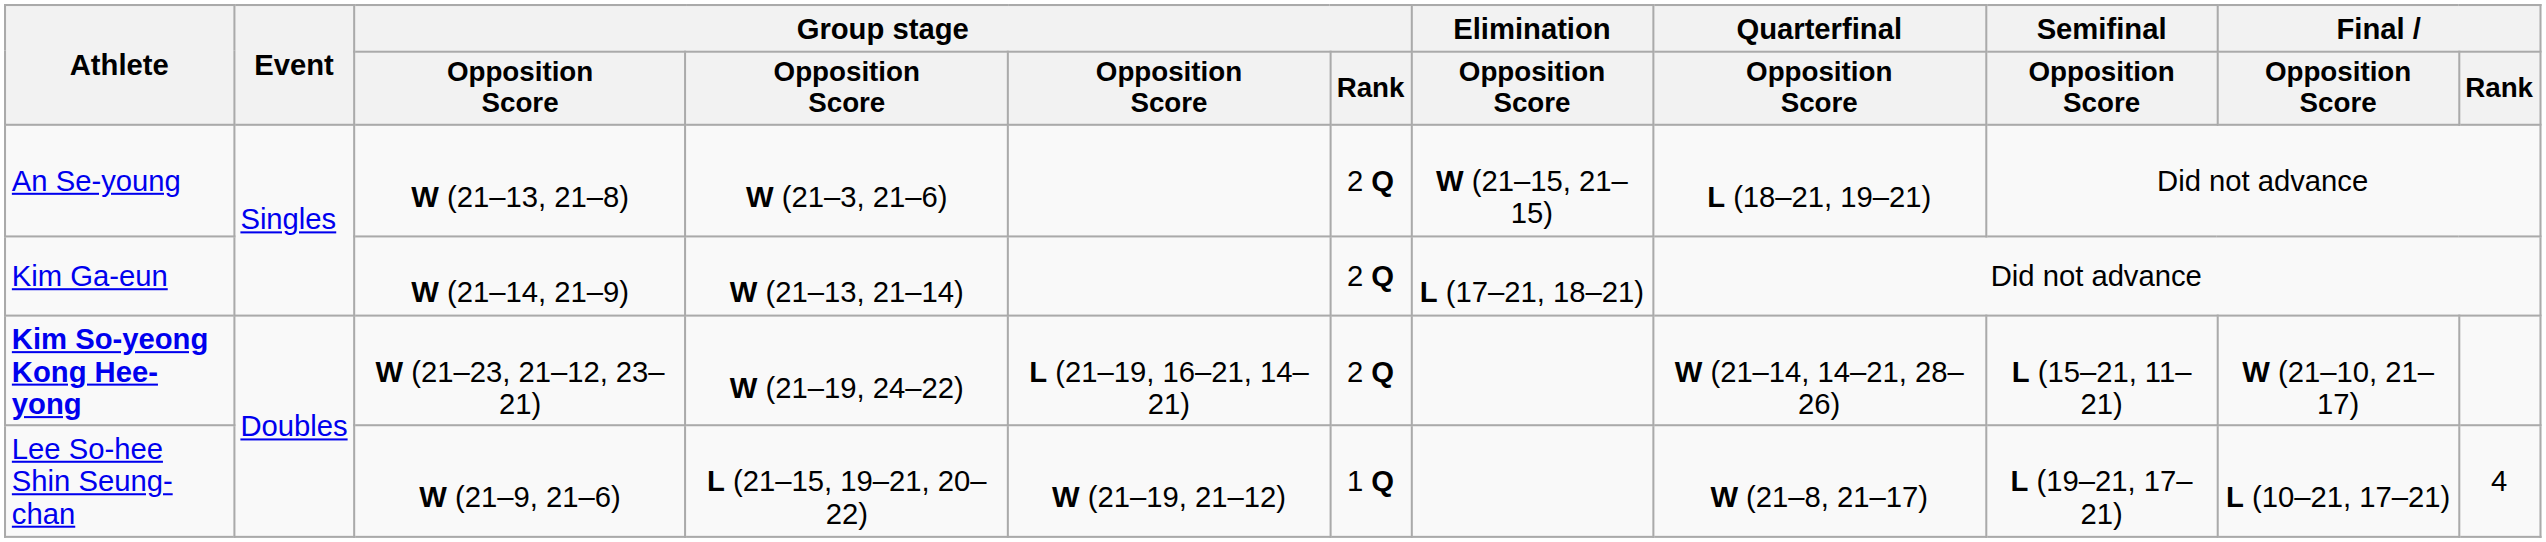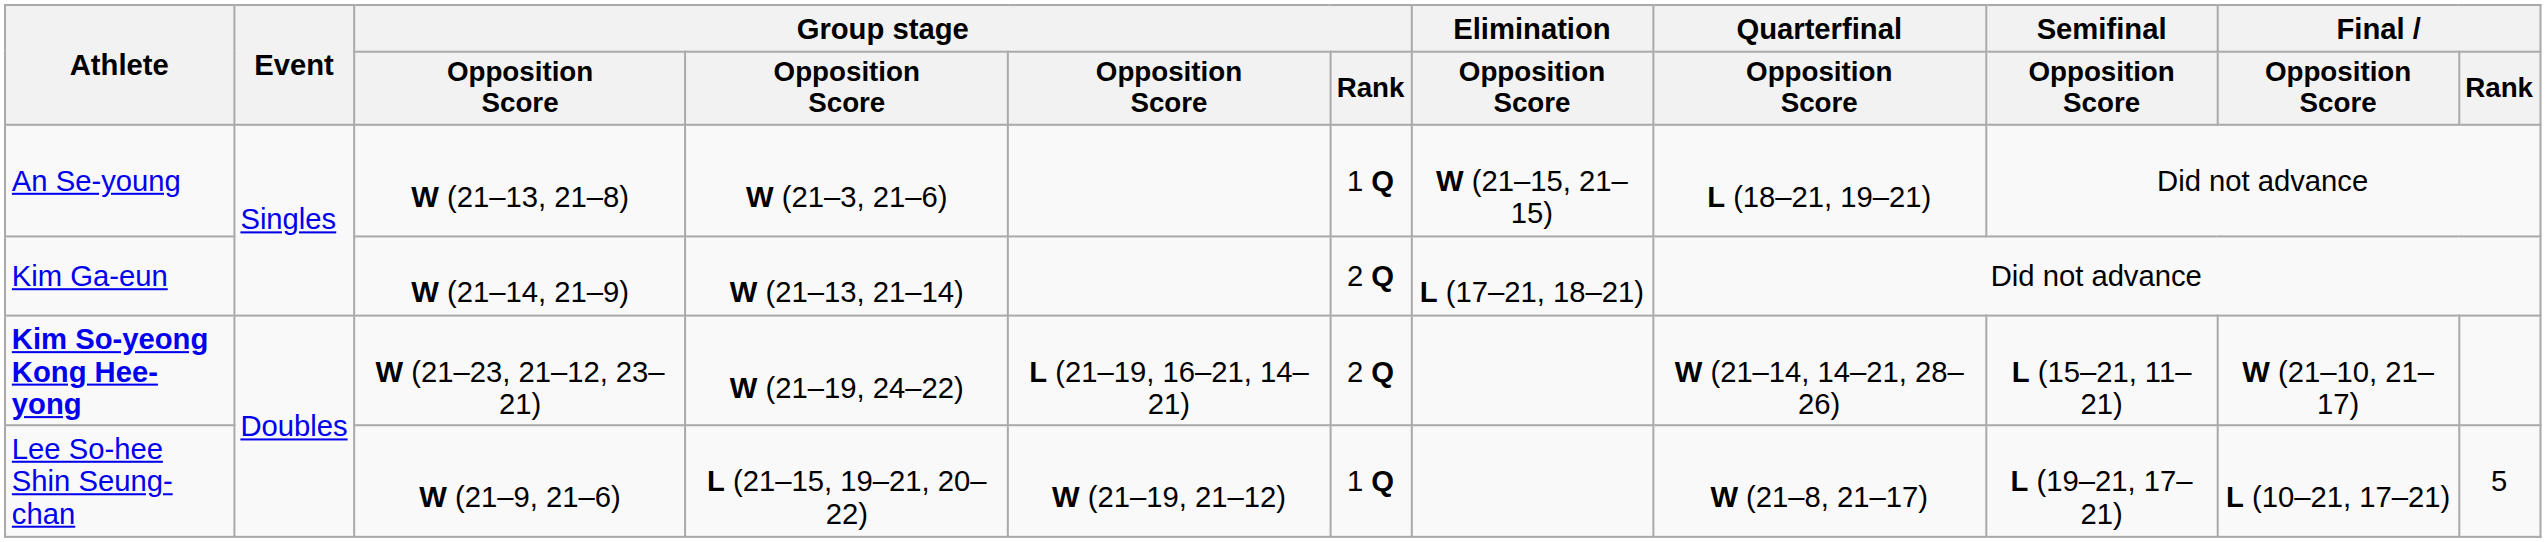 <table class="wikitable" style="font-size:90%; text-align:center">
 <tr>
 <th rowspan="2">Athlete</th>
 <th rowspan="2">Event</th>
 <th colspan="4">Group stage</th>
 <th>Elimination</th>
 <th>Quarterfinal</th>
 <th>Semifinal</th>
 <th colspan="2">Final / </th>
 </tr>
 <tr style="font-size:95%">
 <th>Opposition<br>Score</th>
 <th>Opposition<br>Score</th>
 <th>Opposition<br>Score</th>
 <th>Rank</th>
 <th>Opposition<br>Score</th>
 <th>Opposition<br>Score</th>
 <th>Opposition<br>Score</th>
 <th>Opposition<br>Score</th>
 <th>Rank</th>
 </tr>
 <tr>
 <td style="text-align:left"><a href='#'>An Se-young</a></td>
 <td rowspan="2" style="text-align:left"><a href='#'>Singles</a></td>
 <td><br><strong>W</strong> (21–13, 21–8)</td>
 <td><br><strong>W</strong> (21–3, 21–6)</td>
 <td></td>
-<td>2 <strong>Q</strong></td>
+<td>1 <strong>Q</strong></td>
 <td><br><strong>W</strong> (21–15, 21–15)</td>
 <td><br><strong>L</strong> (18–21, 19–21)</td>
 <td colspan="3">Did not advance</td>
 </tr>
 <tr>
 <td style="text-align:left"><a href='#'>Kim Ga-eun</a></td>
 <td><br><strong>W</strong> (21–14, 21–9)</td>
 <td><br><strong>W</strong> (21–13, 21–14)</td>
 <td></td>
 <td>2 <strong>Q</strong></td>
 <td><br><strong>L</strong> (17–21, 18–21)</td>
 <td colspan="4">Did not advance</td>
 </tr>
 <tr>
 <td style="text-align:left"><strong><a href='#'>Kim So-yeong</a><br><a href='#'>Kong Hee-yong</a></strong></td>
 <td rowspan="2" style="text-align:left"><a href='#'>Doubles</a></td>
 <td><br><strong>W</strong> (21–23, 21–12, 23–21)</td>
 <td><br><strong>W</strong> (21–19, 24–22)</td>
 <td><br><strong>L</strong> (21–19, 16–21, 14–21)</td>
 <td>2 <strong>Q</strong></td>
 <td></td>
 <td><br><strong>W</strong> (21–14, 14–21, 28–26)</td>
 <td><br><strong>L</strong> (15–21, 11–21)</td>
 <td><br><strong>W</strong> (21–10, 21–17)</td>
 <td></td>
 </tr>
 <tr>
 <td style="text-align:left"><a href='#'>Lee So-hee</a><strong><br></strong><a href='#'>Shin Seung-chan</a></td>
 <td><br><strong>W</strong> (21–9, 21–6)</td>
 <td><br><strong>L</strong> (21–15, 19–21, 20–22)</td>
 <td><br><strong>W</strong> (21–19, 21–12)</td>
 <td>1 <strong>Q</strong></td>
 <td></td>
 <td><br><strong>W</strong> (21–8, 21–17)</td>
 <td><br><strong>L</strong> (19–21, 17–21)</td>
 <td><br><strong>L</strong> (10–21, 17–21)</td>
-<td>4</td>
+<td>5</td>
 </tr>
 </table>
